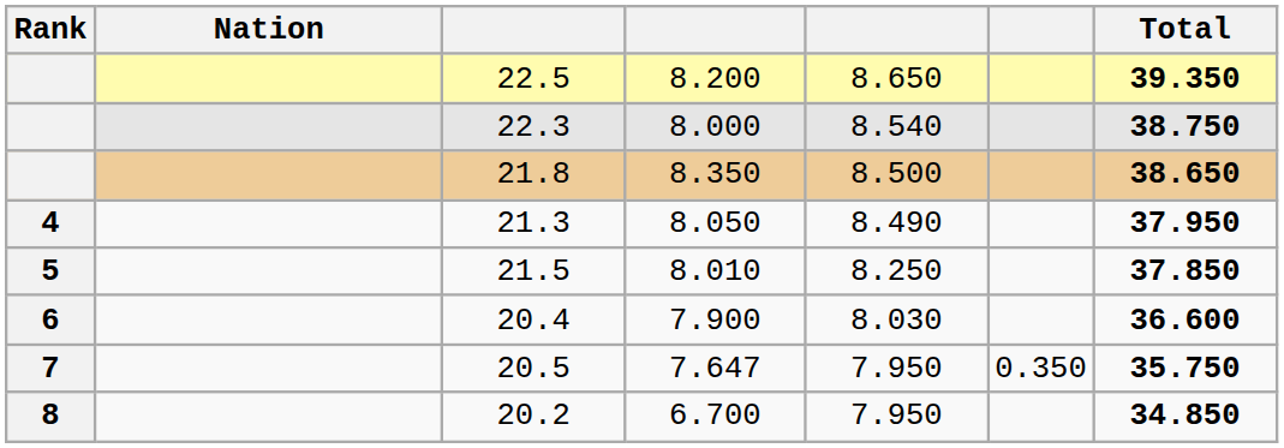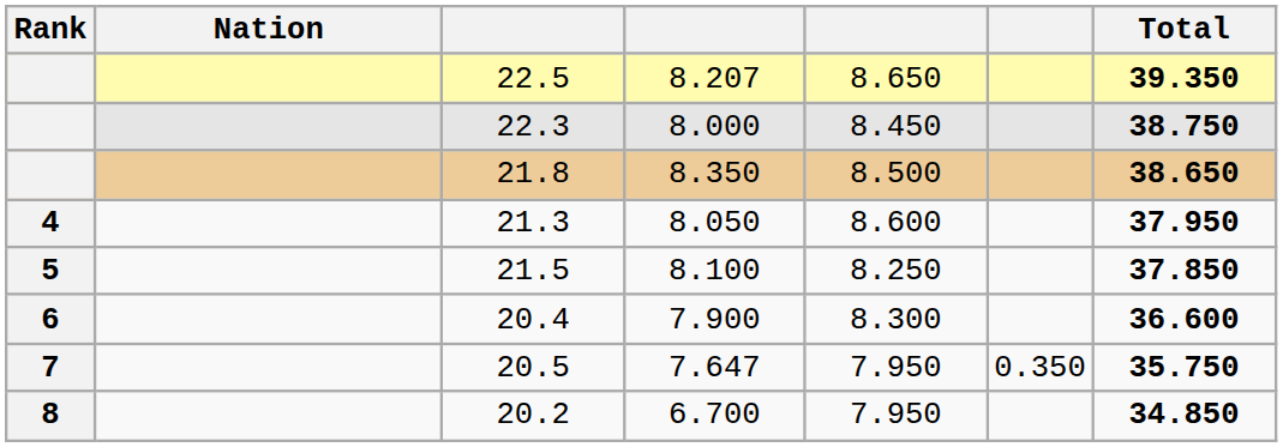 <table class="wikitable sortable" style="text-align:center; font-size:85%">
 <tr>
 <th scope="col" style="width:25px;">Rank</th>
 <th ! scope="col" style="width:120px;">Nation</th>
 <th ! scope="col" style="width:60px;"></th>
 <th ! scope="col" style="width:60px;"></th>
 <th ! scope="col" style="width:60px;"></th>
 <th ! scope="col" style="width:30px;"></th>
 <th ! scope="col" style="width:60px;">Total</th>
 </tr>
 <tr bgcolor=fffcaf>
 <th scope=row></th>
 <td align=left></td>
 <td>22.5</td>
-<td>8.200</td>
+<td>8.207</td>
 <td>8.650</td>
 <td></td>
 <td><strong>39.350</strong></td>
 </tr>
 <tr bgcolor=e5e5e5>
 <th scope=row></th>
 <td align=left></td>
 <td>22.3</td>
 <td>8.000</td>
-<td>8.540</td>
+<td>8.450</td>
 <td></td>
 <td><strong>38.750</strong></td>
 </tr>
 <tr bgcolor=eecc99>
 <th scope=row></th>
 <td align=left></td>
 <td>21.8</td>
 <td>8.350</td>
 <td>8.500</td>
 <td></td>
 <td><strong>38.650</strong></td>
 </tr>
 <tr>
 <th scope=row>4</th>
 <td align=left></td>
 <td>21.3</td>
 <td>8.050</td>
-<td>8.490</td>
+<td>8.600</td>
 <td></td>
 <td><strong>37.950</strong></td>
 </tr>
 <tr>
 <th scope=row>5</th>
 <td align=left></td>
 <td>21.5</td>
-<td>8.010</td>
+<td>8.100</td>
 <td>8.250</td>
 <td></td>
 <td><strong>37.850</strong></td>
 </tr>
 <tr>
 <th scope=row>6</th>
 <td align=left></td>
 <td>20.4</td>
 <td>7.900</td>
-<td>8.030</td>
+<td>8.300</td>
 <td></td>
 <td><strong>36.600</strong></td>
 </tr>
 <tr>
 <th scope=row>7</th>
 <td align=left></td>
 <td>20.5</td>
 <td>7.647</td>
 <td>7.950</td>
 <td>0.350</td>
 <td><strong>35.750</strong></td>
 </tr>
 <tr>
 <th scope=row>8</th>
 <td align=left></td>
 <td>20.2</td>
 <td>6.700</td>
 <td>7.950</td>
 <td></td>
 <td><strong>34.850</strong></td>
 </tr>
 </table>
